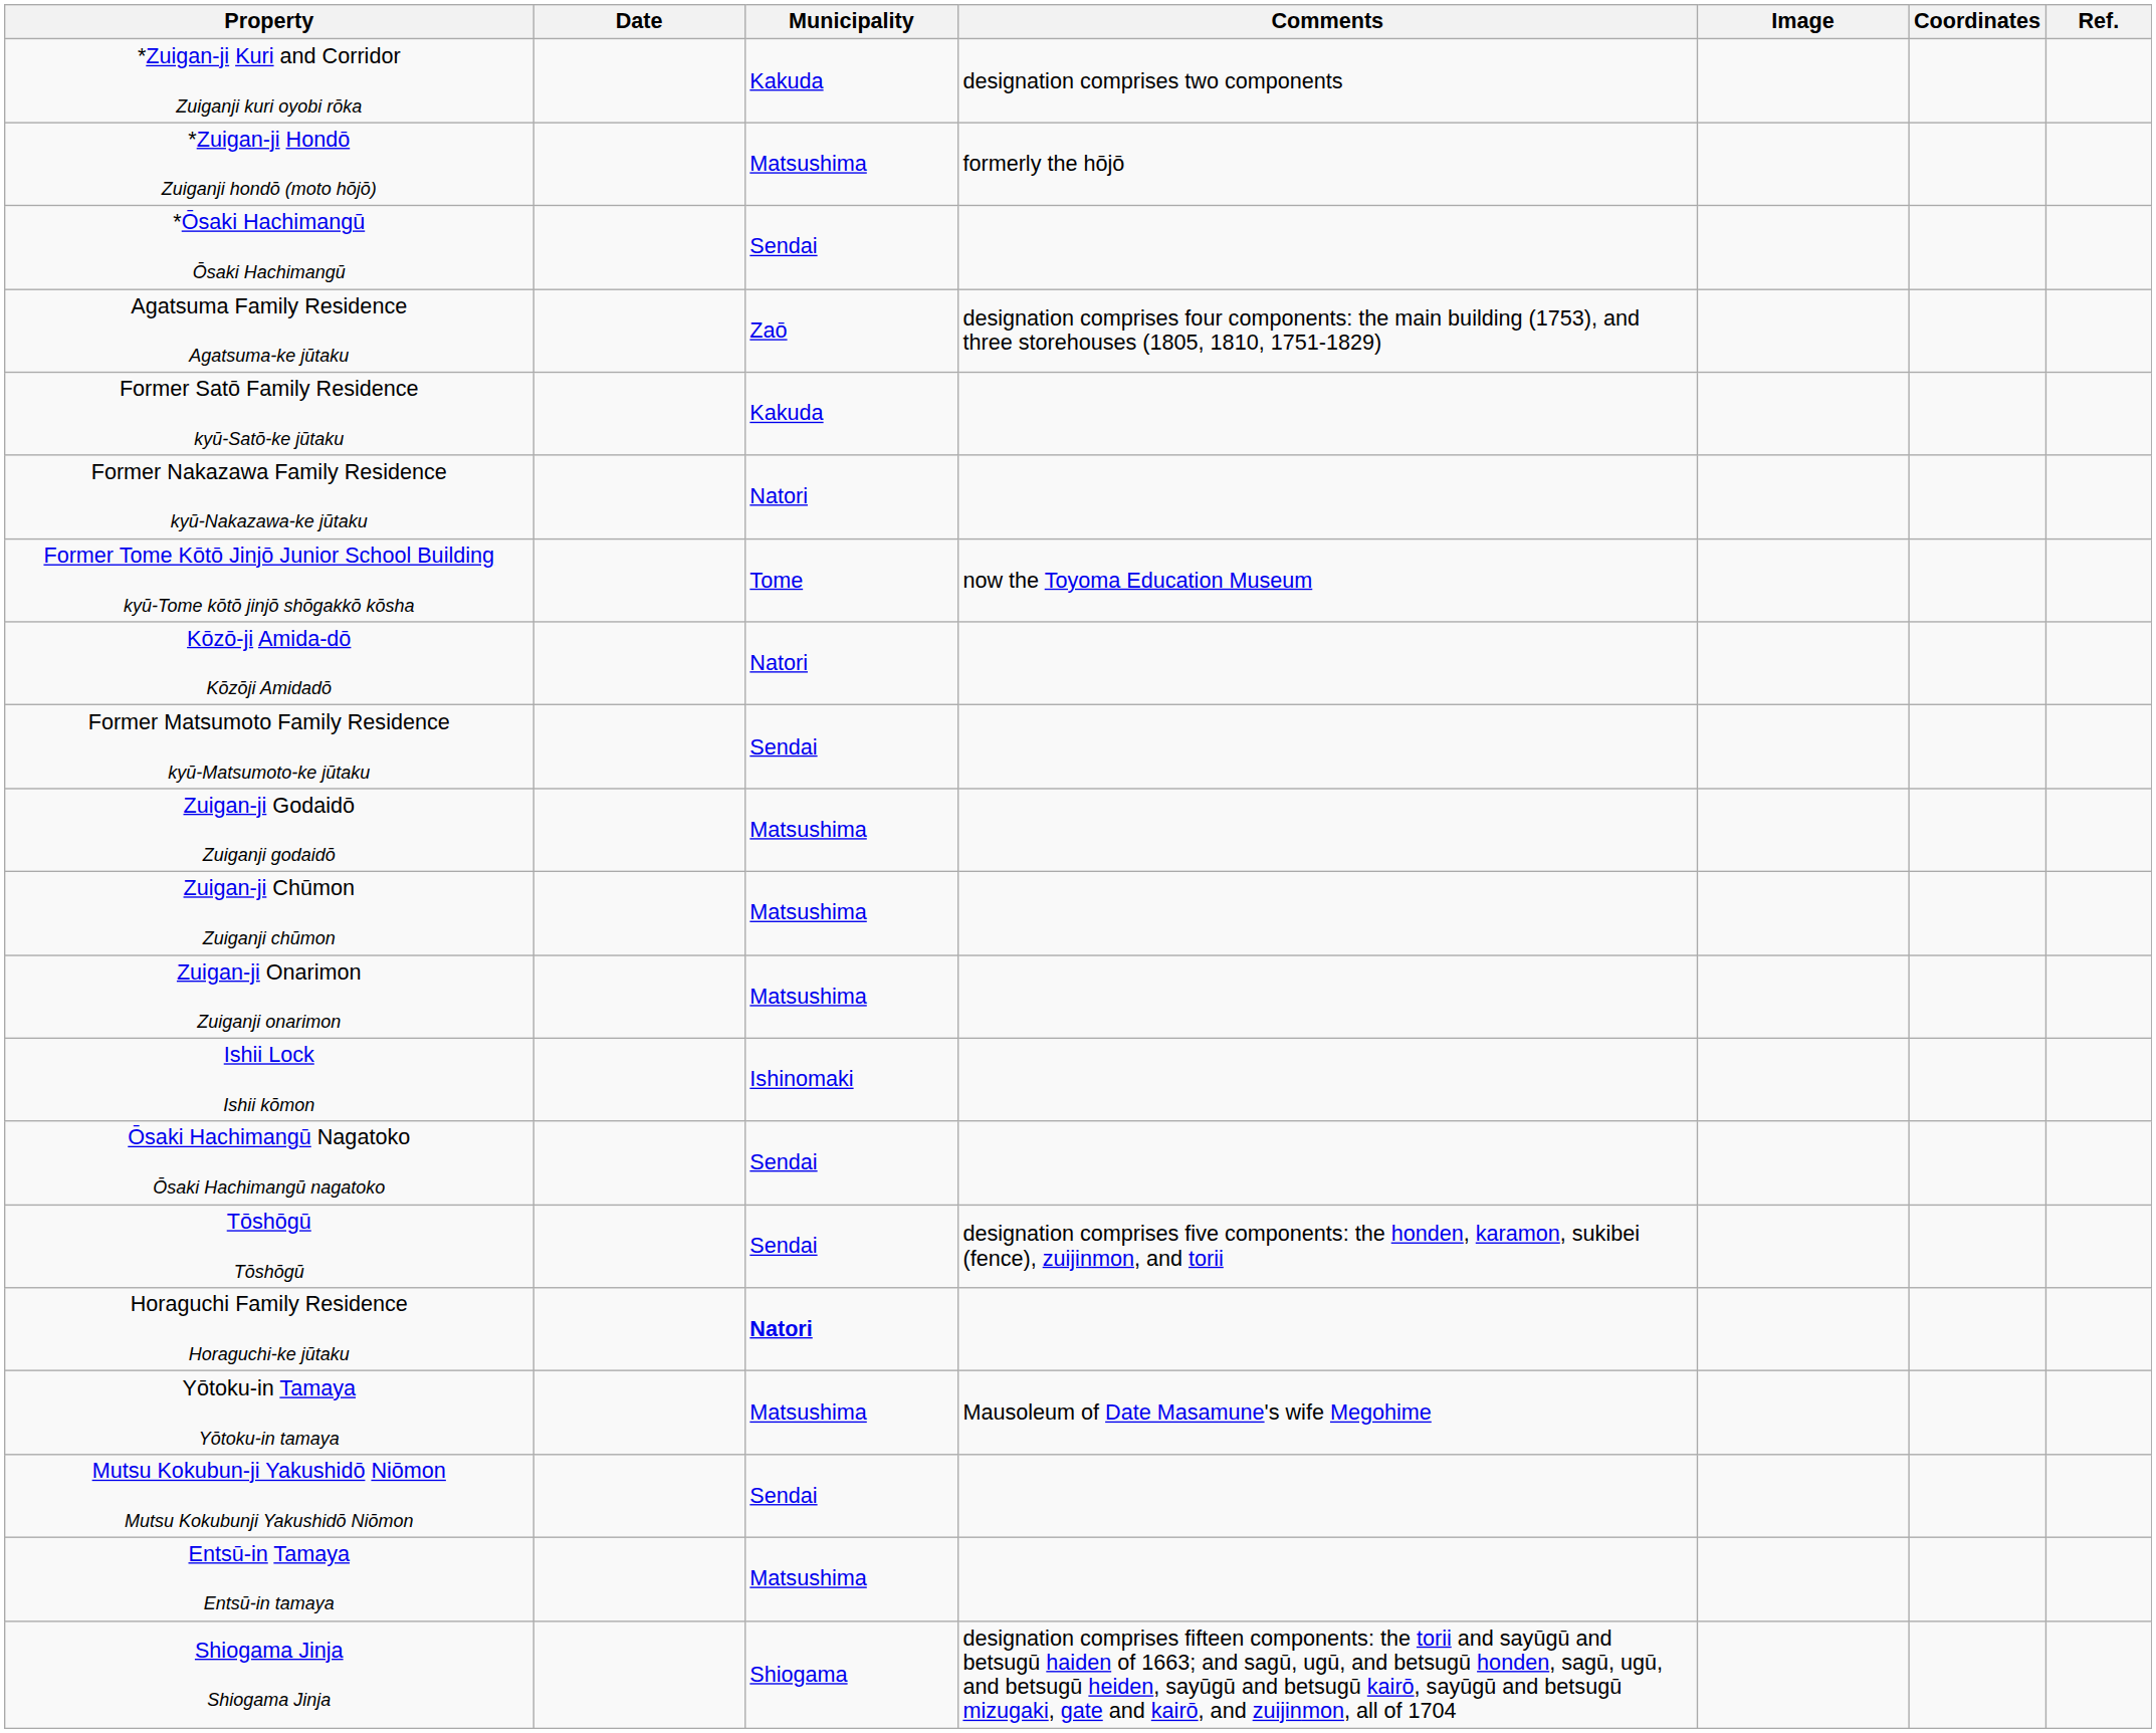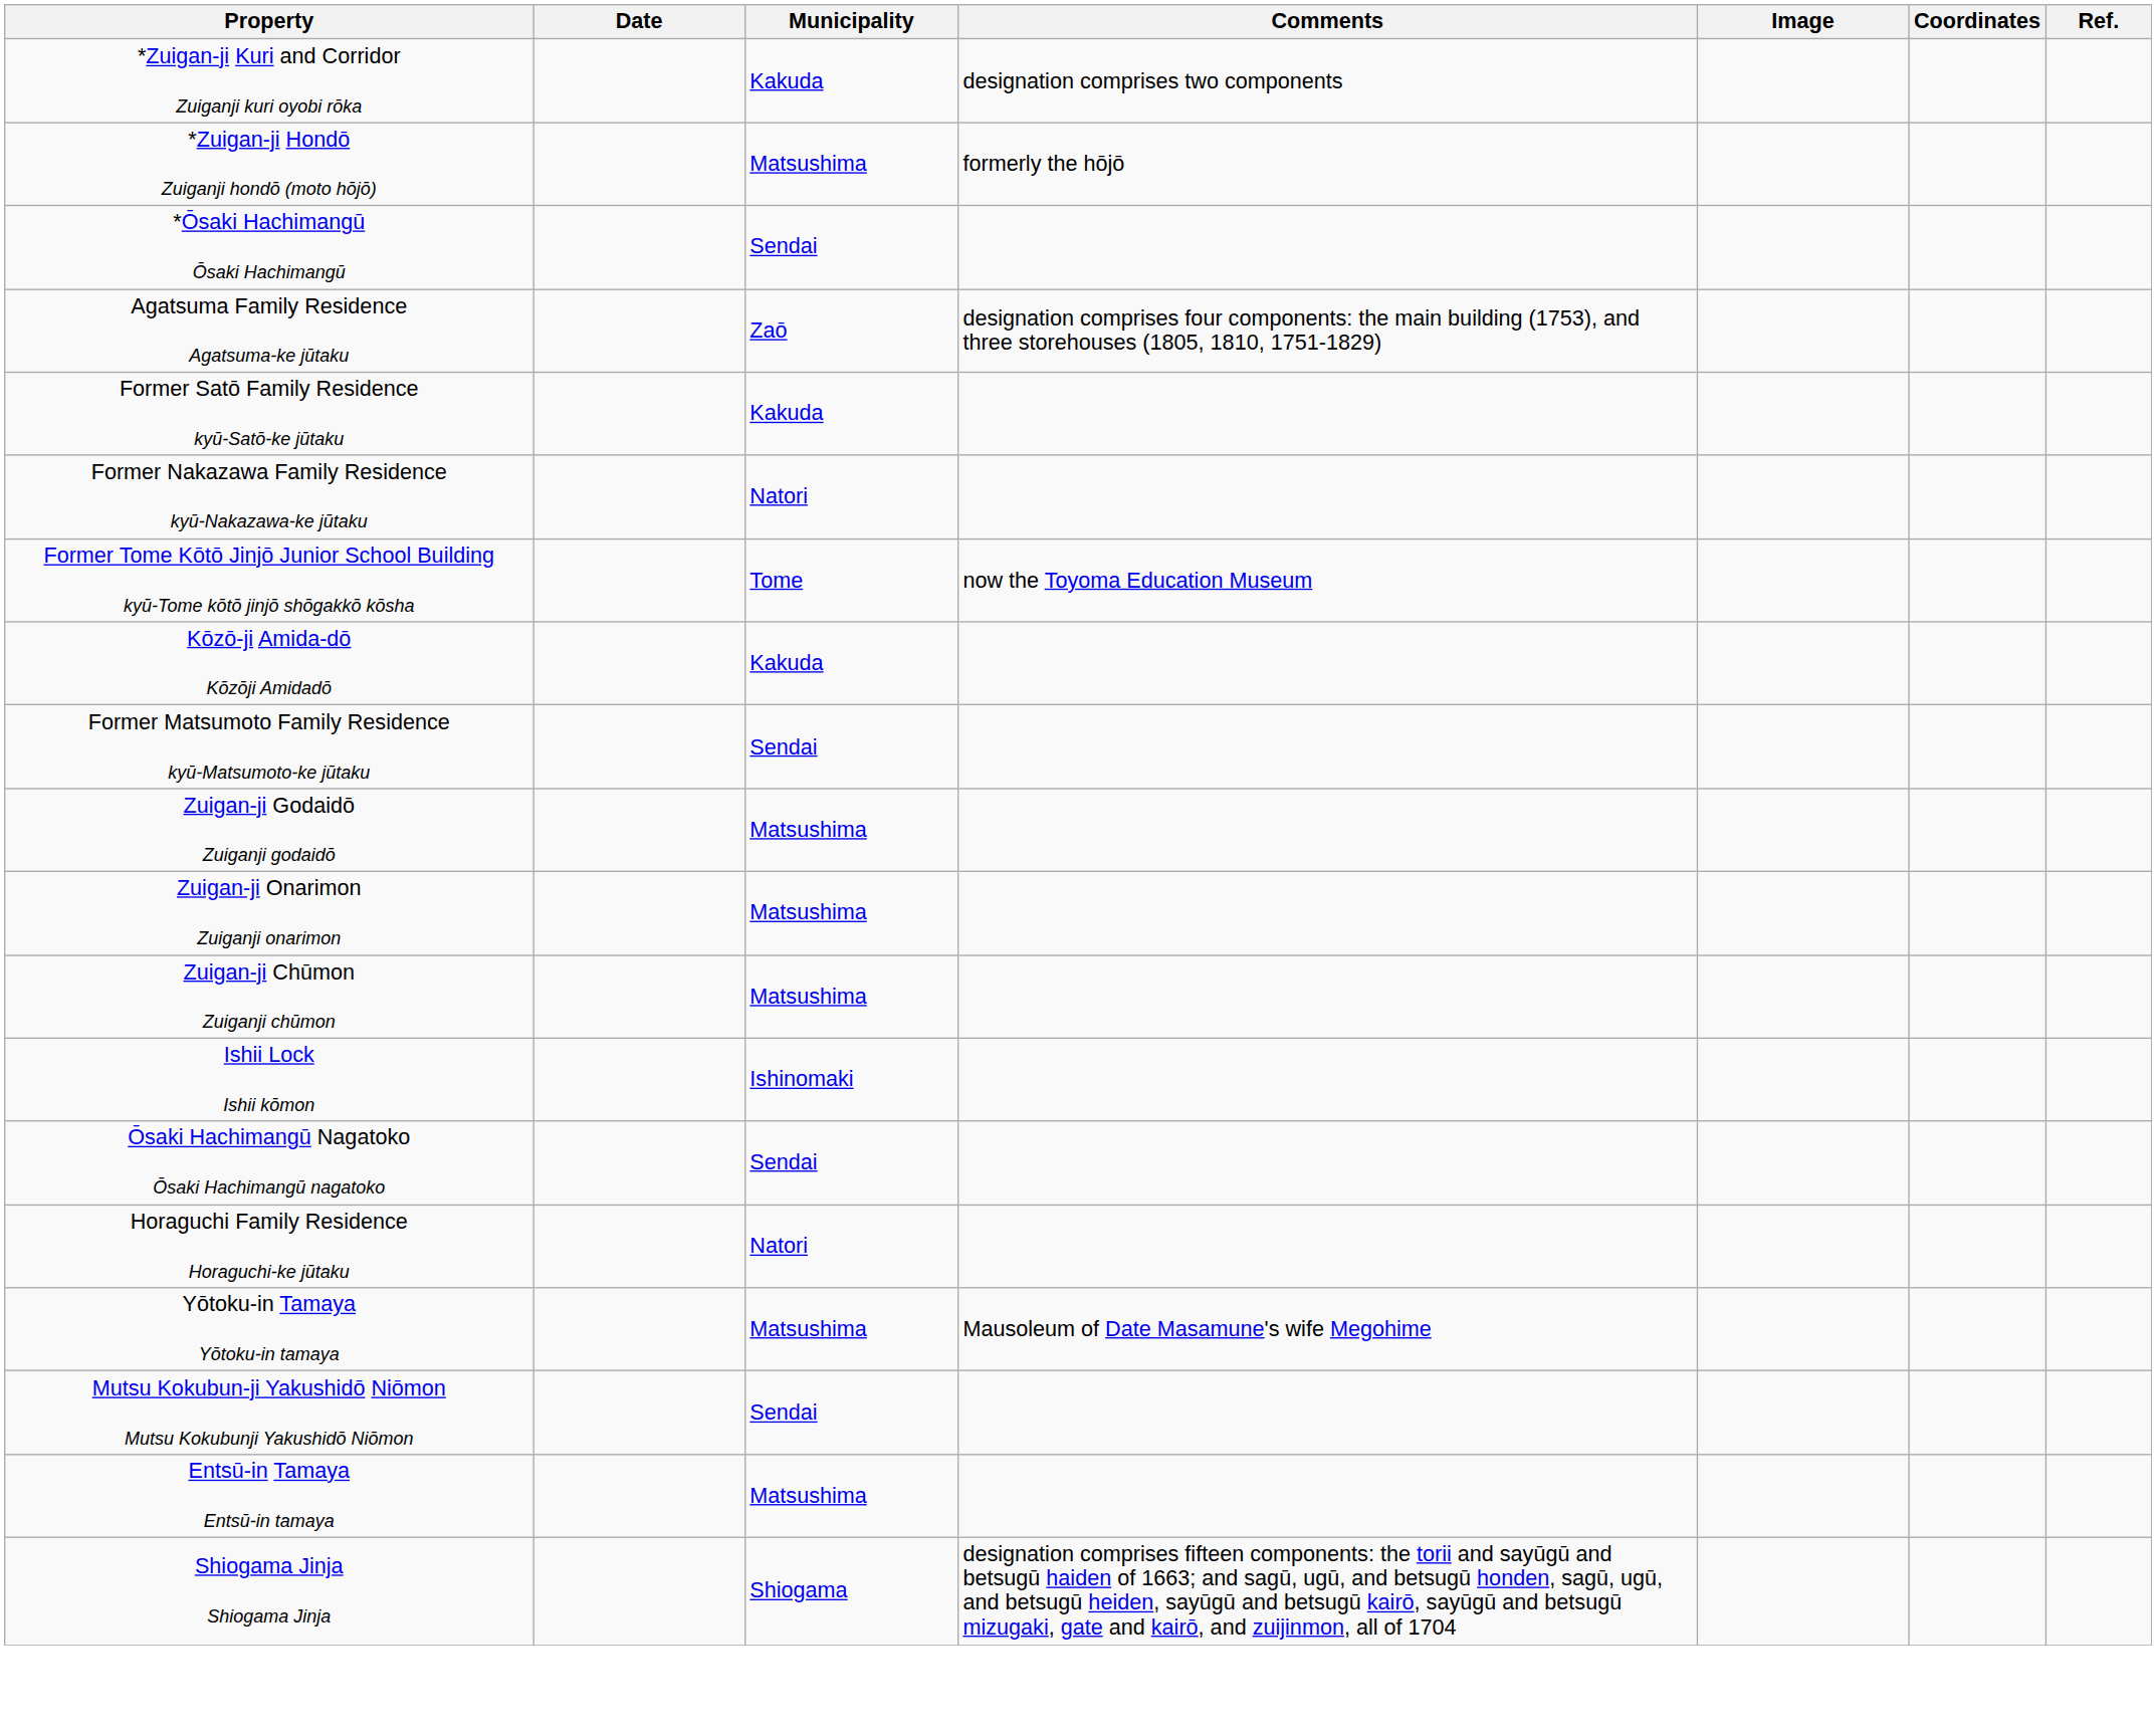 <table class="wikitable sortable"  style="width:100%;">
 <tr>
 <th width="25%" align="left">Property</th>
 <th width="10%" align="left" data-sort-type="number">Date</th>
 <th width="10%" align="left">Municipality</th>
 <th width="35%" align="left" class="unsortable">Comments</th>
 <th width="10%" align="left" class="unsortable">Image</th>
 <th width="5%" align="left" class="unsortable">Coordinates</th>
 <th width="5%" align="left" class="unsortable">Ref.</th>
 </tr>
 <tr>
 <td align="center">*<a href='#'>Zuigan-ji</a> <a href='#'>Kuri</a> and Corridor<br><br><small><em>Zuiganji kuri oyobi rōka</em></small></td>
 <td></td>
 <td><a href='#'>Kakuda</a></td>
 <td>designation comprises two components</td>
 <td></td>
 <td></td>
 <td> </td>
 </tr>
 <tr>
 <td align="center">*<a href='#'>Zuigan-ji</a> <a href='#'>Hondō</a><br><br><small><em>Zuiganji hondō (moto hōjō)</em></small></td>
 <td></td>
 <td><a href='#'>Matsushima</a></td>
 <td>formerly the hōjō</td>
 <td></td>
 <td></td>
 <td></td>
 </tr>
 <tr>
 <td align="center">*<a href='#'>Ōsaki Hachimangū</a><br><br><small><em>Ōsaki Hachimangū</em></small></td>
 <td></td>
 <td><a href='#'>Sendai</a></td>
 <td></td>
 <td></td>
 <td></td>
 <td></td>
 </tr>
 <tr>
 <td align="center">Agatsuma Family Residence<br><br><small><em>Agatsuma-ke jūtaku</em></small></td>
 <td></td>
 <td><a href='#'>Zaō</a></td>
 <td>designation comprises four components: the main building (1753), and three storehouses (1805, 1810, 1751-1829)</td>
 <td></td>
 <td></td>
 <td>   </td>
 </tr>
 <tr>
 <td align="center">Former Satō Family Residence<br><br><small><em>kyū-Satō-ke jūtaku</em></small></td>
 <td></td>
 <td><a href='#'>Kakuda</a></td>
 <td></td>
 <td></td>
 <td></td>
 <td></td>
 </tr>
 <tr>
 <td align="center">Former Nakazawa Family Residence<br><br><small><em>kyū-Nakazawa-ke jūtaku</em></small></td>
 <td></td>
 <td><a href='#'>Natori</a></td>
 <td></td>
 <td></td>
 <td></td>
 <td></td>
 </tr>
 <tr>
 <td align="center"><a href='#'>Former Tome Kōtō Jinjō Junior School Building</a><br><br><small><em>kyū-Tome kōtō jinjō shōgakkō kōsha</em></small></td>
 <td></td>
 <td><a href='#'>Tome</a></td>
 <td>now the <a href='#'>Toyoma Education Museum</a></td>
 <td></td>
 <td></td>
 <td></td>
 </tr>
 <tr>
 <td align="center"><a href='#'>Kōzō-ji</a> <a href='#'>Amida-dō</a><br><br><small><em>Kōzōji Amidadō</em></small></td>
 <td></td>
-<td><a href='#'>Natori</a></td>
+<td><a href='#'>Kakuda</a></td>
 <td></td>
 <td></td>
 <td></td>
 <td></td>
 </tr>
 <tr>
 <td align="center">Former Matsumoto Family Residence<br><br><small><em>kyū-Matsumoto-ke jūtaku</em></small></td>
 <td></td>
 <td><a href='#'>Sendai</a></td>
 <td></td>
 <td></td>
 <td></td>
 <td></td>
 </tr>
 <tr>
 <td align="center"><a href='#'>Zuigan-ji</a> Godaidō<br><br><small><em>Zuiganji godaidō</em></small></td>
 <td></td>
 <td><a href='#'>Matsushima</a></td>
 <td></td>
 <td></td>
 <td></td>
 <td></td>
 </tr>
 <tr>
+<td align="center"><a href='#'>Zuigan-ji</a> Onarimon<br><br><small><em>Zuiganji onarimon</em></small></td>
+<td></td>
+<td><a href='#'>Matsushima</a></td>
+<td></td>
+<td></td>
+<td></td>
+<td></td>
+</tr>
+<tr>
 <td align="center"><a href='#'>Zuigan-ji</a> Chūmon<br><br><small><em>Zuiganji chūmon</em></small></td>
 <td></td>
 <td><a href='#'>Matsushima</a></td>
 <td></td>
 <td>　</td>
-<td></td>
-<td></td>
-</tr>
-<tr>
-<td align="center"><a href='#'>Zuigan-ji</a> Onarimon<br><br><small><em>Zuiganji onarimon</em></small></td>
-<td></td>
-<td><a href='#'>Matsushima</a></td>
-<td></td>
-<td></td>
 <td></td>
 <td></td>
 </tr>
 <tr>
 <td align="center"><a href='#'>Ishii Lock</a><br><br><small><em>Ishii kōmon</em></small></td>
 <td></td>
 <td><a href='#'>Ishinomaki</a></td>
 <td></td>
 <td></td>
 <td></td>
 <td></td>
 </tr>
 <tr>
 <td align="center"><a href='#'>Ōsaki Hachimangū</a> Nagatoko<br><br><small><em>Ōsaki Hachimangū nagatoko</em></small></td>
 <td></td>
 <td><a href='#'>Sendai</a></td>
 <td></td>
 <td></td>
 <td></td>
 <td></td>
 </tr>
 <tr>
-<td align="center"><a href='#'>Tōshōgū</a><br><br><small><em>Tōshōgū</em></small></td>
-<td></td>
-<td><a href='#'>Sendai</a></td>
-<td>designation comprises five components: the <a href='#'>honden</a>, <a href='#'>karamon</a>, sukibei (fence), <a href='#'>zuijin</a><a href='#'>mon</a>, and <a href='#'>torii</a></td>
-<td>  </td>
-<td></td>
-<td>    </td>
-</tr>
-<tr>
 <td align="center">Horaguchi Family Residence<br><br><small><em>Horaguchi-ke jūtaku</em></small></td>
 <td></td>
-<td><strong><a href='#'>Natori</a></strong></td>
+<td><a href='#'>Natori</a></td>
 <td></td>
 <td></td>
 <td></td>
 <td></td>
 </tr>
 <tr>
 <td align="center">Yōtoku-in <a href='#'>Tamaya</a><br><br><small><em>Yōtoku-in tamaya</em></small></td>
 <td></td>
 <td><a href='#'>Matsushima</a></td>
 <td>Mausoleum of <a href='#'>Date Masamune</a>'s wife <a href='#'>Megohime</a></td>
 <td></td>
 <td></td>
 <td></td>
 </tr>
 <tr>
 <td align="center"><a href='#'>Mutsu Kokubun-ji Yakushidō</a> <a href='#'>Niōmon</a><br><br><small><em>Mutsu Kokubunji Yakushidō Niōmon</em></small></td>
 <td></td>
 <td><a href='#'>Sendai</a></td>
 <td></td>
 <td></td>
 <td></td>
 <td></td>
 </tr>
 <tr>
 <td align="center"><a href='#'>Entsū-in</a> <a href='#'>Tamaya</a><br><br><small><em>Entsū-in tamaya</em></small></td>
 <td></td>
 <td><a href='#'>Matsushima</a></td>
 <td></td>
 <td></td>
 <td></td>
 <td></td>
 </tr>
 <tr>
 <td align="center"><a href='#'>Shiogama Jinja</a><br><br><small><em>Shiogama Jinja</em></small></td>
 <td></td>
 <td><a href='#'>Shiogama</a></td>
 <td>designation comprises fifteen components: the <a href='#'>torii</a> and sayūgū and betsugū <a href='#'>haiden</a> of 1663; and sagū, ugū, and betsugū <a href='#'>honden</a>, sagū, ugū, and betsugū <a href='#'>heiden</a>, sayūgū and betsugū <a href='#'>kairō</a>, sayūgū and betsugū <a href='#'>mizugaki</a>, <a href='#'>gate</a> and <a href='#'>kairō</a>, and <a href='#'>zuijin</a><a href='#'>mon</a>, all of 1704</td>
 <td>     </td>
 <td></td>
 <td>              </td>
 </tr>
 <tr>
 </tr>
 </table>
